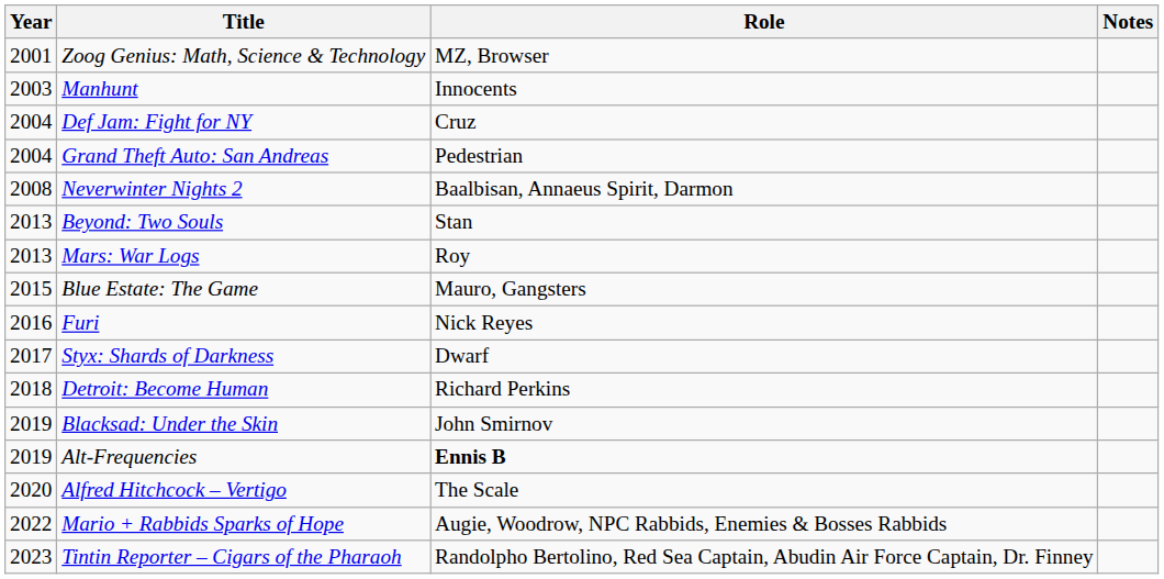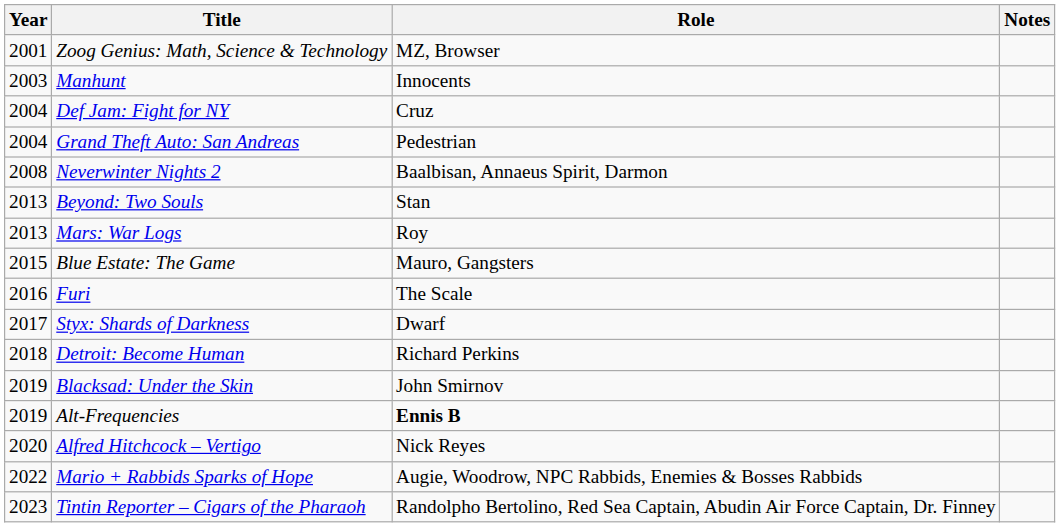 <table class="wikitable sortable">
 <tr>
 <th>Year</th>
 <th>Title</th>
 <th>Role</th>
 <th>Notes</th>
 </tr>
 <tr>
 <td>2001</td>
 <td><em>Zoog Genius: Math, Science & Technology</em></td>
 <td>MZ, Browser</td>
 <td></td>
 </tr>
 <tr>
 <td>2003</td>
 <td><em><a href='#'>Manhunt</a></em></td>
 <td>Innocents</td>
 <td></td>
 </tr>
 <tr>
 <td>2004</td>
 <td><em><a href='#'>Def Jam: Fight for NY</a></em></td>
 <td>Cruz</td>
 <td></td>
 </tr>
 <tr>
 <td>2004</td>
 <td><em><a href='#'>Grand Theft Auto: San Andreas</a></em></td>
 <td>Pedestrian</td>
 <td></td>
 </tr>
 <tr>
 <td>2008</td>
 <td><em><a href='#'>Neverwinter Nights 2</a></em></td>
 <td>Baalbisan, Annaeus Spirit, Darmon</td>
 <td></td>
 </tr>
 <tr>
 <td>2013</td>
 <td><em><a href='#'>Beyond: Two Souls</a></em></td>
 <td>Stan</td>
 <td></td>
 </tr>
 <tr>
 <td>2013</td>
 <td><em><a href='#'>Mars: War Logs</a></em></td>
 <td>Roy</td>
 <td></td>
 </tr>
 <tr>
 <td>2015</td>
 <td><em>Blue Estate: The Game</em></td>
 <td>Mauro, Gangsters</td>
 <td></td>
 </tr>
 <tr>
 <td>2016</td>
 <td><em><a href='#'>Furi</a></em></td>
-<td>Nick Reyes</td>
+<td>The Scale</td>
 <td></td>
 </tr>
 <tr>
 <td>2017</td>
 <td><em><a href='#'>Styx: Shards of Darkness</a></em></td>
 <td>Dwarf</td>
 <td></td>
 </tr>
 <tr>
 <td>2018</td>
 <td><em><a href='#'>Detroit: Become Human</a></em></td>
 <td>Richard Perkins</td>
 <td></td>
 </tr>
 <tr>
 <td>2019</td>
 <td><em><a href='#'>Blacksad: Under the Skin</a></em></td>
 <td>John Smirnov</td>
 <td></td>
 </tr>
 <tr>
 <td>2019</td>
 <td><em>Alt-Frequencies</em></td>
 <td><strong>Ennis B</strong></td>
 <td></td>
 </tr>
 <tr>
 <td>2020</td>
 <td><em><a href='#'>Alfred Hitchcock – Vertigo</a></em></td>
-<td>The Scale</td>
+<td>Nick Reyes</td>
 <td></td>
 </tr>
 <tr>
 <td>2022</td>
 <td><em><a href='#'>Mario + Rabbids Sparks of Hope</a></em></td>
 <td>Augie, Woodrow, NPC Rabbids, Enemies & Bosses Rabbids</td>
 <td></td>
 </tr>
 <tr>
 <td>2023</td>
 <td><em><a href='#'>Tintin Reporter – Cigars of the Pharaoh</a></em></td>
 <td>Randolpho Bertolino, Red Sea Captain, Abudin Air Force Captain, Dr. Finney</td>
 <td></td>
 </tr>
 </table>
